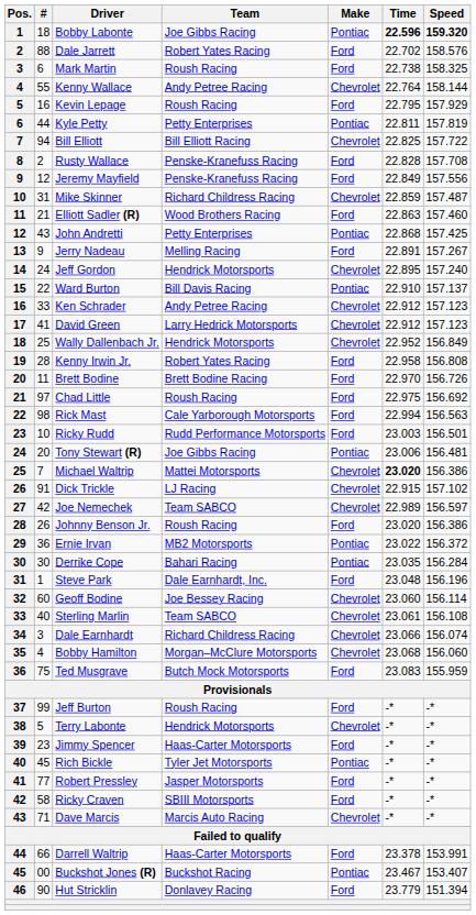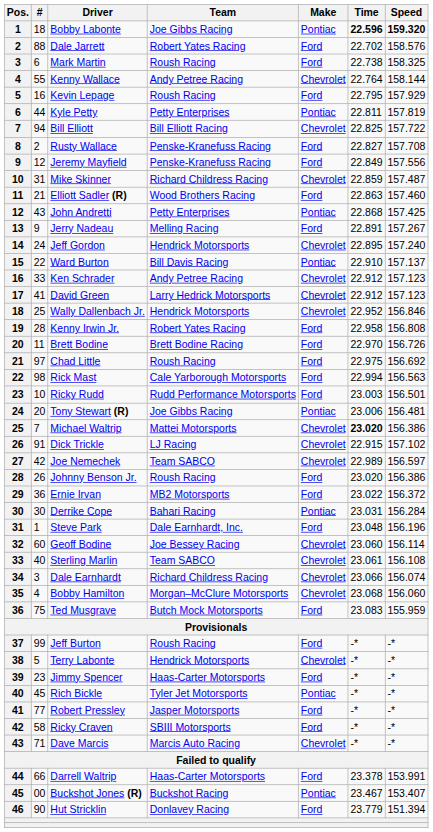 <table class="wikitable" style="font-size:95%">
 <tr>
 <th>Pos.</th>
 <th>#</th>
 <th>Driver</th>
 <th>Team</th>
 <th>Make</th>
 <th>Time</th>
 <th>Speed</th>
 </tr>
 <tr>
 <th>1</th>
 <td>18</td>
 <td><a href='#'>Bobby Labonte</a></td>
 <td><a href='#'>Joe Gibbs Racing</a></td>
 <td><a href='#'>Pontiac</a></td>
 <td><strong>22.596</strong></td>
 <td><strong>159.320</strong></td>
 </tr>
 <tr>
 <th>2</th>
 <td>88</td>
 <td><a href='#'>Dale Jarrett</a></td>
 <td><a href='#'>Robert Yates Racing</a></td>
 <td><a href='#'>Ford</a></td>
 <td>22.702</td>
 <td>158.576</td>
 </tr>
 <tr>
 <th>3</th>
 <td>6</td>
 <td><a href='#'>Mark Martin</a></td>
 <td><a href='#'>Roush Racing</a></td>
 <td><a href='#'>Ford</a></td>
 <td>22.738</td>
 <td>158.325</td>
 </tr>
 <tr>
 <th>4</th>
 <td>55</td>
 <td><a href='#'>Kenny Wallace</a></td>
 <td><a href='#'>Andy Petree Racing</a></td>
 <td><a href='#'>Chevrolet</a></td>
 <td>22.764</td>
 <td>158.144</td>
 </tr>
 <tr>
 <th>5</th>
 <td>16</td>
 <td><a href='#'>Kevin Lepage</a></td>
 <td><a href='#'>Roush Racing</a></td>
 <td><a href='#'>Ford</a></td>
 <td>22.795</td>
 <td>157.929</td>
 </tr>
 <tr>
 <th>6</th>
 <td>44</td>
 <td><a href='#'>Kyle Petty</a></td>
 <td><a href='#'>Petty Enterprises</a></td>
 <td><a href='#'>Pontiac</a></td>
 <td>22.811</td>
 <td>157.819</td>
 </tr>
 <tr>
 <th>7</th>
 <td>94</td>
 <td><a href='#'>Bill Elliott</a></td>
 <td><a href='#'>Bill Elliott Racing</a></td>
 <td><a href='#'>Chevrolet</a></td>
 <td>22.825</td>
 <td>157.722</td>
 </tr>
 <tr>
 <th>8</th>
 <td>2</td>
 <td><a href='#'>Rusty Wallace</a></td>
 <td><a href='#'>Penske-Kranefuss Racing</a></td>
 <td><a href='#'>Ford</a></td>
-<td>22.828</td>
+<td>22.827</td>
 <td>157.708</td>
 </tr>
 <tr>
 <th>9</th>
 <td>12</td>
 <td><a href='#'>Jeremy Mayfield</a></td>
 <td><a href='#'>Penske-Kranefuss Racing</a></td>
 <td><a href='#'>Ford</a></td>
 <td>22.849</td>
 <td>157.556</td>
 </tr>
 <tr>
 <th>10</th>
 <td>31</td>
 <td><a href='#'>Mike Skinner</a></td>
 <td><a href='#'>Richard Childress Racing</a></td>
 <td><a href='#'>Chevrolet</a></td>
 <td>22.859</td>
 <td>157.487</td>
 </tr>
 <tr>
 <th>11</th>
 <td>21</td>
 <td><a href='#'>Elliott Sadler</a> <strong>(R)</strong></td>
 <td><a href='#'>Wood Brothers Racing</a></td>
 <td><a href='#'>Ford</a></td>
 <td>22.863</td>
 <td>157.460</td>
 </tr>
 <tr>
 <th>12</th>
 <td>43</td>
 <td><a href='#'>John Andretti</a></td>
 <td><a href='#'>Petty Enterprises</a></td>
 <td><a href='#'>Pontiac</a></td>
 <td>22.868</td>
 <td>157.425</td>
 </tr>
 <tr>
 <th>13</th>
 <td>9</td>
 <td><a href='#'>Jerry Nadeau</a></td>
 <td><a href='#'>Melling Racing</a></td>
 <td><a href='#'>Ford</a></td>
 <td>22.891</td>
 <td>157.267</td>
 </tr>
 <tr>
 <th>14</th>
 <td>24</td>
 <td><a href='#'>Jeff Gordon</a></td>
 <td><a href='#'>Hendrick Motorsports</a></td>
 <td><a href='#'>Chevrolet</a></td>
 <td>22.895</td>
 <td>157.240</td>
 </tr>
 <tr>
 <th>15</th>
 <td>22</td>
 <td><a href='#'>Ward Burton</a></td>
 <td><a href='#'>Bill Davis Racing</a></td>
 <td><a href='#'>Pontiac</a></td>
 <td>22.910</td>
 <td>157.137</td>
 </tr>
 <tr>
 <th>16</th>
 <td>33</td>
 <td><a href='#'>Ken Schrader</a></td>
 <td><a href='#'>Andy Petree Racing</a></td>
 <td><a href='#'>Chevrolet</a></td>
 <td>22.912</td>
 <td>157.123</td>
 </tr>
 <tr>
 <th>17</th>
 <td>41</td>
 <td><a href='#'>David Green</a></td>
 <td><a href='#'>Larry Hedrick Motorsports</a></td>
 <td><a href='#'>Chevrolet</a></td>
 <td>22.912</td>
 <td>157.123</td>
 </tr>
 <tr>
 <th>18</th>
 <td>25</td>
 <td><a href='#'>Wally Dallenbach Jr.</a></td>
 <td><a href='#'>Hendrick Motorsports</a></td>
 <td><a href='#'>Chevrolet</a></td>
 <td>22.952</td>
-<td>156.849</td>
+<td>156.846</td>
 </tr>
 <tr>
 <th>19</th>
 <td>28</td>
 <td><a href='#'>Kenny Irwin Jr.</a></td>
 <td><a href='#'>Robert Yates Racing</a></td>
 <td><a href='#'>Ford</a></td>
 <td>22.958</td>
 <td>156.808</td>
 </tr>
 <tr>
 <th>20</th>
 <td>11</td>
 <td><a href='#'>Brett Bodine</a></td>
 <td><a href='#'>Brett Bodine Racing</a></td>
 <td><a href='#'>Ford</a></td>
 <td>22.970</td>
 <td>156.726</td>
 </tr>
 <tr>
 <th>21</th>
 <td>97</td>
 <td><a href='#'>Chad Little</a></td>
 <td><a href='#'>Roush Racing</a></td>
 <td><a href='#'>Ford</a></td>
 <td>22.975</td>
 <td>156.692</td>
 </tr>
 <tr>
 <th>22</th>
 <td>98</td>
 <td><a href='#'>Rick Mast</a></td>
 <td><a href='#'>Cale Yarborough Motorsports</a></td>
 <td><a href='#'>Ford</a></td>
 <td>22.994</td>
 <td>156.563</td>
 </tr>
 <tr>
 <th>23</th>
 <td>10</td>
 <td><a href='#'>Ricky Rudd</a></td>
 <td><a href='#'>Rudd Performance Motorsports</a></td>
 <td><a href='#'>Ford</a></td>
 <td>23.003</td>
 <td>156.501</td>
 </tr>
 <tr>
 <th>24</th>
 <td>20</td>
 <td><a href='#'>Tony Stewart</a> <strong>(R)</strong></td>
 <td><a href='#'>Joe Gibbs Racing</a></td>
 <td><a href='#'>Pontiac</a></td>
 <td>23.006</td>
 <td>156.481</td>
 </tr>
 <tr>
 <th>25</th>
 <td>7</td>
 <td><a href='#'>Michael Waltrip</a></td>
 <td><a href='#'>Mattei Motorsports</a></td>
 <td><a href='#'>Chevrolet</a></td>
 <td><strong>23.020</strong></td>
 <td>156.386</td>
 </tr>
 <tr>
 <th>26</th>
 <td>91</td>
 <td><a href='#'>Dick Trickle</a></td>
 <td><a href='#'>LJ Racing</a></td>
 <td><a href='#'>Chevrolet</a></td>
 <td>22.915</td>
 <td>157.102</td>
 </tr>
 <tr>
 <th>27</th>
 <td>42</td>
 <td><a href='#'>Joe Nemechek</a></td>
 <td><a href='#'>Team SABCO</a></td>
 <td><a href='#'>Chevrolet</a></td>
 <td>22.989</td>
 <td>156.597</td>
 </tr>
 <tr>
 <th>28</th>
 <td>26</td>
 <td><a href='#'>Johnny Benson Jr.</a></td>
 <td><a href='#'>Roush Racing</a></td>
 <td><a href='#'>Ford</a></td>
 <td>23.020</td>
 <td>156.386</td>
 </tr>
 <tr>
 <th>29</th>
 <td>36</td>
 <td><a href='#'>Ernie Irvan</a></td>
 <td><a href='#'>MB2 Motorsports</a></td>
-<td><a href='#'>Pontiac</a></td>
+<td><a href='#'>Ford</a></td>
 <td>23.022</td>
 <td>156.372</td>
 </tr>
 <tr>
 <th>30</th>
 <td>30</td>
 <td><a href='#'>Derrike Cope</a></td>
 <td><a href='#'>Bahari Racing</a></td>
 <td><a href='#'>Pontiac</a></td>
-<td>23.035</td>
+<td>23.031</td>
 <td>156.284</td>
 </tr>
 <tr>
 <th>31</th>
 <td>1</td>
 <td><a href='#'>Steve Park</a></td>
 <td><a href='#'>Dale Earnhardt, Inc.</a></td>
 <td><a href='#'>Ford</a></td>
 <td>23.048</td>
 <td>156.196</td>
 </tr>
 <tr>
 <th>32</th>
 <td>60</td>
 <td><a href='#'>Geoff Bodine</a></td>
 <td><a href='#'>Joe Bessey Racing</a></td>
 <td><a href='#'>Chevrolet</a></td>
 <td>23.060</td>
 <td>156.114</td>
 </tr>
 <tr>
 <th>33</th>
 <td>40</td>
 <td><a href='#'>Sterling Marlin</a></td>
 <td><a href='#'>Team SABCO</a></td>
 <td><a href='#'>Chevrolet</a></td>
 <td>23.061</td>
 <td>156.108</td>
 </tr>
 <tr>
 <th>34</th>
 <td>3</td>
 <td><a href='#'>Dale Earnhardt</a></td>
 <td><a href='#'>Richard Childress Racing</a></td>
 <td><a href='#'>Chevrolet</a></td>
 <td>23.066</td>
 <td>156.074</td>
 </tr>
 <tr>
 <th>35</th>
 <td>4</td>
 <td><a href='#'>Bobby Hamilton</a></td>
 <td><a href='#'>Morgan–McClure Motorsports</a></td>
 <td><a href='#'>Chevrolet</a></td>
 <td>23.068</td>
 <td>156.060</td>
 </tr>
 <tr>
 <th>36</th>
 <td>75</td>
 <td><a href='#'>Ted Musgrave</a></td>
 <td><a href='#'>Butch Mock Motorsports</a></td>
 <td><a href='#'>Ford</a></td>
 <td>23.083</td>
 <td>155.959</td>
 </tr>
 <tr>
 <th colspan="7">Provisionals</th>
 </tr>
 <tr>
 <th>37</th>
 <td>99</td>
 <td><a href='#'>Jeff Burton</a></td>
 <td><a href='#'>Roush Racing</a></td>
 <td><a href='#'>Ford</a></td>
 <td>-*</td>
 <td>-*</td>
 </tr>
 <tr>
 <th>38</th>
 <td>5</td>
 <td><a href='#'>Terry Labonte</a></td>
 <td><a href='#'>Hendrick Motorsports</a></td>
 <td><a href='#'>Chevrolet</a></td>
 <td>-*</td>
 <td>-*</td>
 </tr>
 <tr>
 <th>39</th>
 <td>23</td>
 <td><a href='#'>Jimmy Spencer</a></td>
 <td><a href='#'>Haas-Carter Motorsports</a></td>
 <td><a href='#'>Ford</a></td>
 <td>-*</td>
 <td>-*</td>
 </tr>
 <tr>
 <th>40</th>
 <td>45</td>
 <td><a href='#'>Rich Bickle</a></td>
 <td><a href='#'>Tyler Jet Motorsports</a></td>
 <td><a href='#'>Pontiac</a></td>
 <td>-*</td>
 <td>-*</td>
 </tr>
 <tr>
 <th>41</th>
 <td>77</td>
 <td><a href='#'>Robert Pressley</a></td>
 <td><a href='#'>Jasper Motorsports</a></td>
 <td><a href='#'>Ford</a></td>
 <td>-*</td>
 <td>-*</td>
 </tr>
 <tr>
 <th>42</th>
 <td>58</td>
 <td><a href='#'>Ricky Craven</a></td>
 <td><a href='#'>SBIII Motorsports</a></td>
 <td><a href='#'>Ford</a></td>
 <td>-*</td>
 <td>-*</td>
 </tr>
 <tr>
 <th>43</th>
 <td>71</td>
 <td><a href='#'>Dave Marcis</a></td>
 <td><a href='#'>Marcis Auto Racing</a></td>
 <td><a href='#'>Chevrolet</a></td>
 <td>-*</td>
 <td>-*</td>
 </tr>
 <tr>
 <th colspan="7">Failed to qualify</th>
 </tr>
 <tr>
 <th>44</th>
 <td>66</td>
 <td><a href='#'>Darrell Waltrip</a></td>
 <td><a href='#'>Haas-Carter Motorsports</a></td>
 <td><a href='#'>Ford</a></td>
 <td>23.378</td>
 <td>153.991</td>
 </tr>
 <tr>
 <th>45</th>
 <td>00</td>
 <td><a href='#'>Buckshot Jones</a> <strong>(R)</strong></td>
 <td><a href='#'>Buckshot Racing</a></td>
 <td><a href='#'>Pontiac</a></td>
 <td>23.467</td>
 <td>153.407</td>
 </tr>
 <tr>
 <th>46</th>
 <td>90</td>
 <td><a href='#'>Hut Stricklin</a></td>
 <td><a href='#'>Donlavey Racing</a></td>
 <td><a href='#'>Ford</a></td>
 <td>23.779</td>
 <td>151.394</td>
 </tr>
 <tr>
 <th colspan="7"></th>
 </tr>
 <tr>
 <th colspan="7"></th>
 </tr>
 </table>
